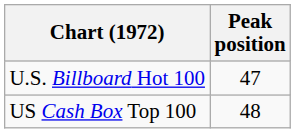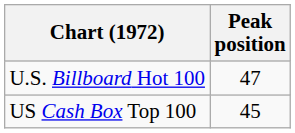 <table class="wikitable">
 <tr>
 <th>Chart (1972)</th>
 <th>Peak<br>position</th>
 </tr>
 <tr>
 <td>U.S. <a href='#'><em>Billboard</em> Hot 100</a></td>
 <td style="text-align:center;">47</td>
 </tr>
 <tr>
 <td>US <a href='#'><em>Cash Box</em></a> Top 100</td>
-<td align="center">48</td>
+<td align="center">45</td>
 </tr>
 </table>
